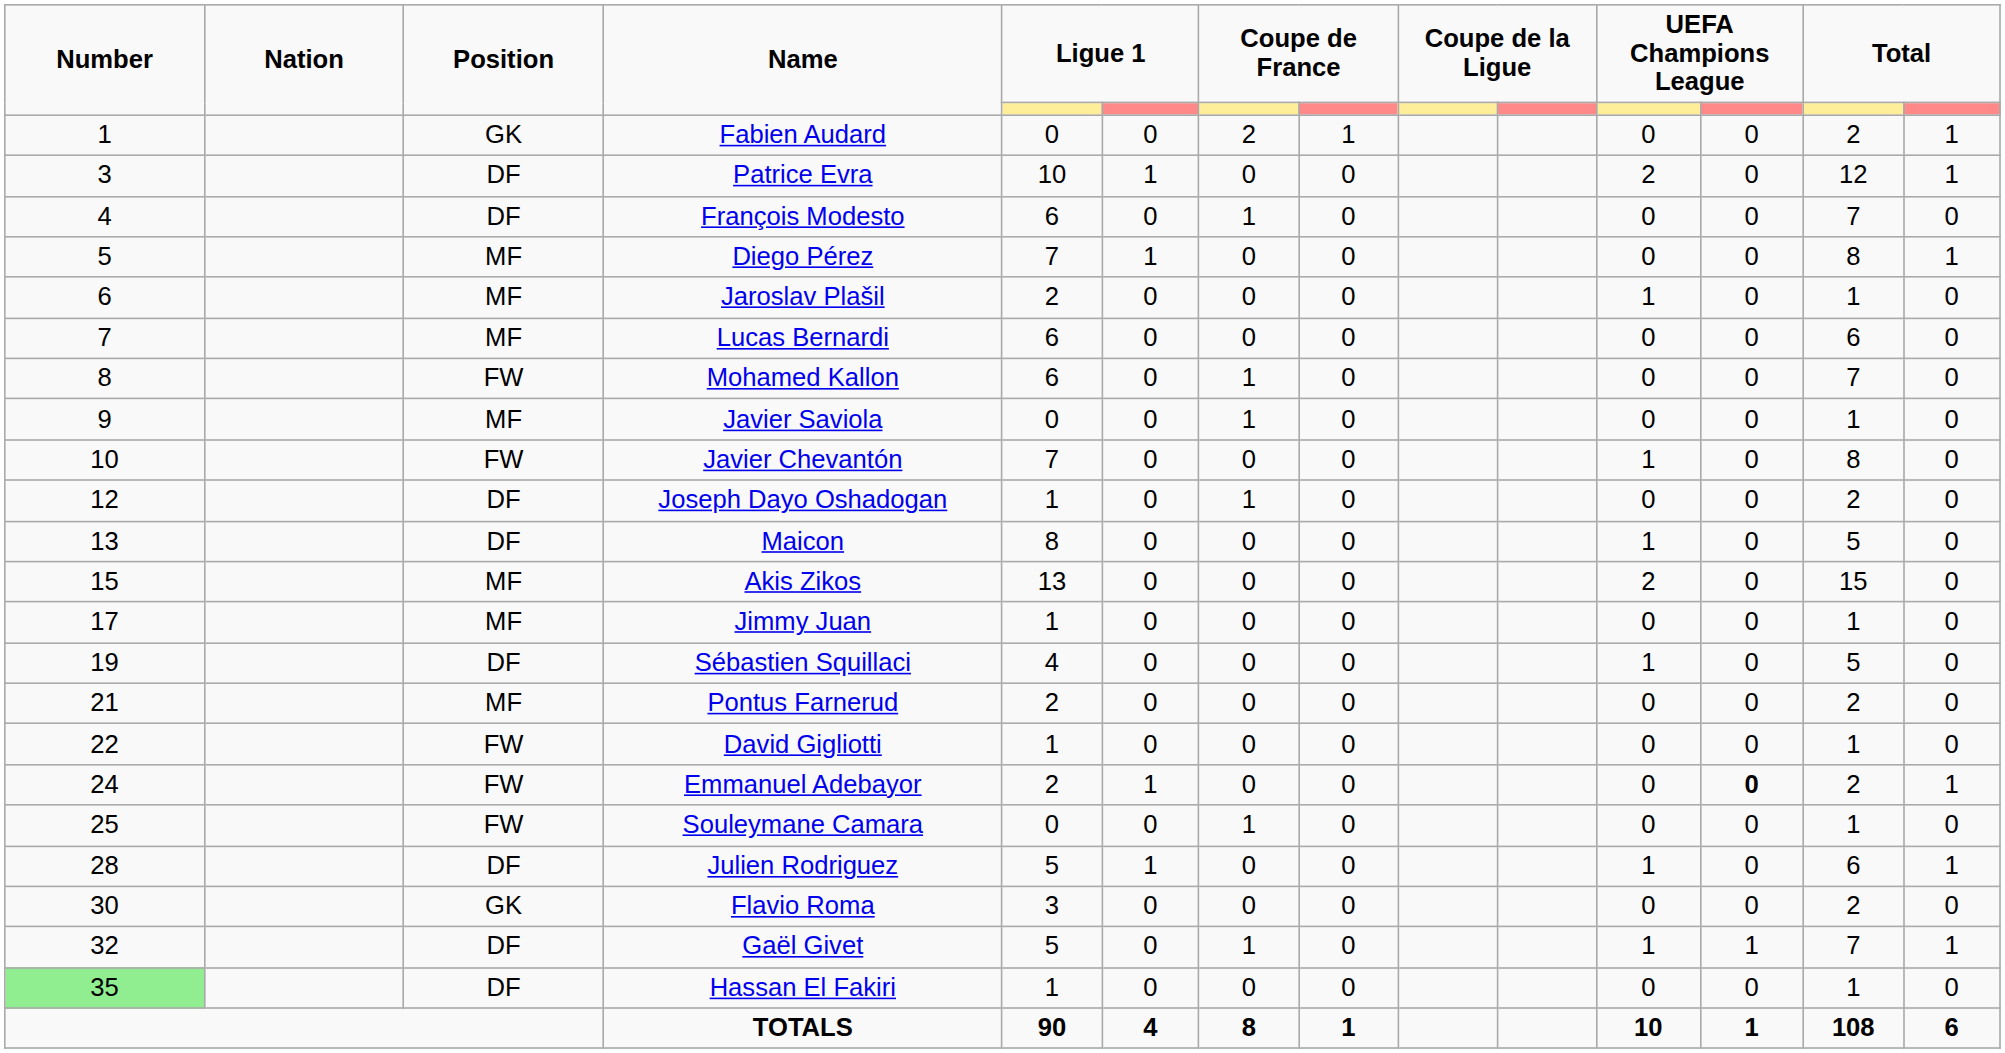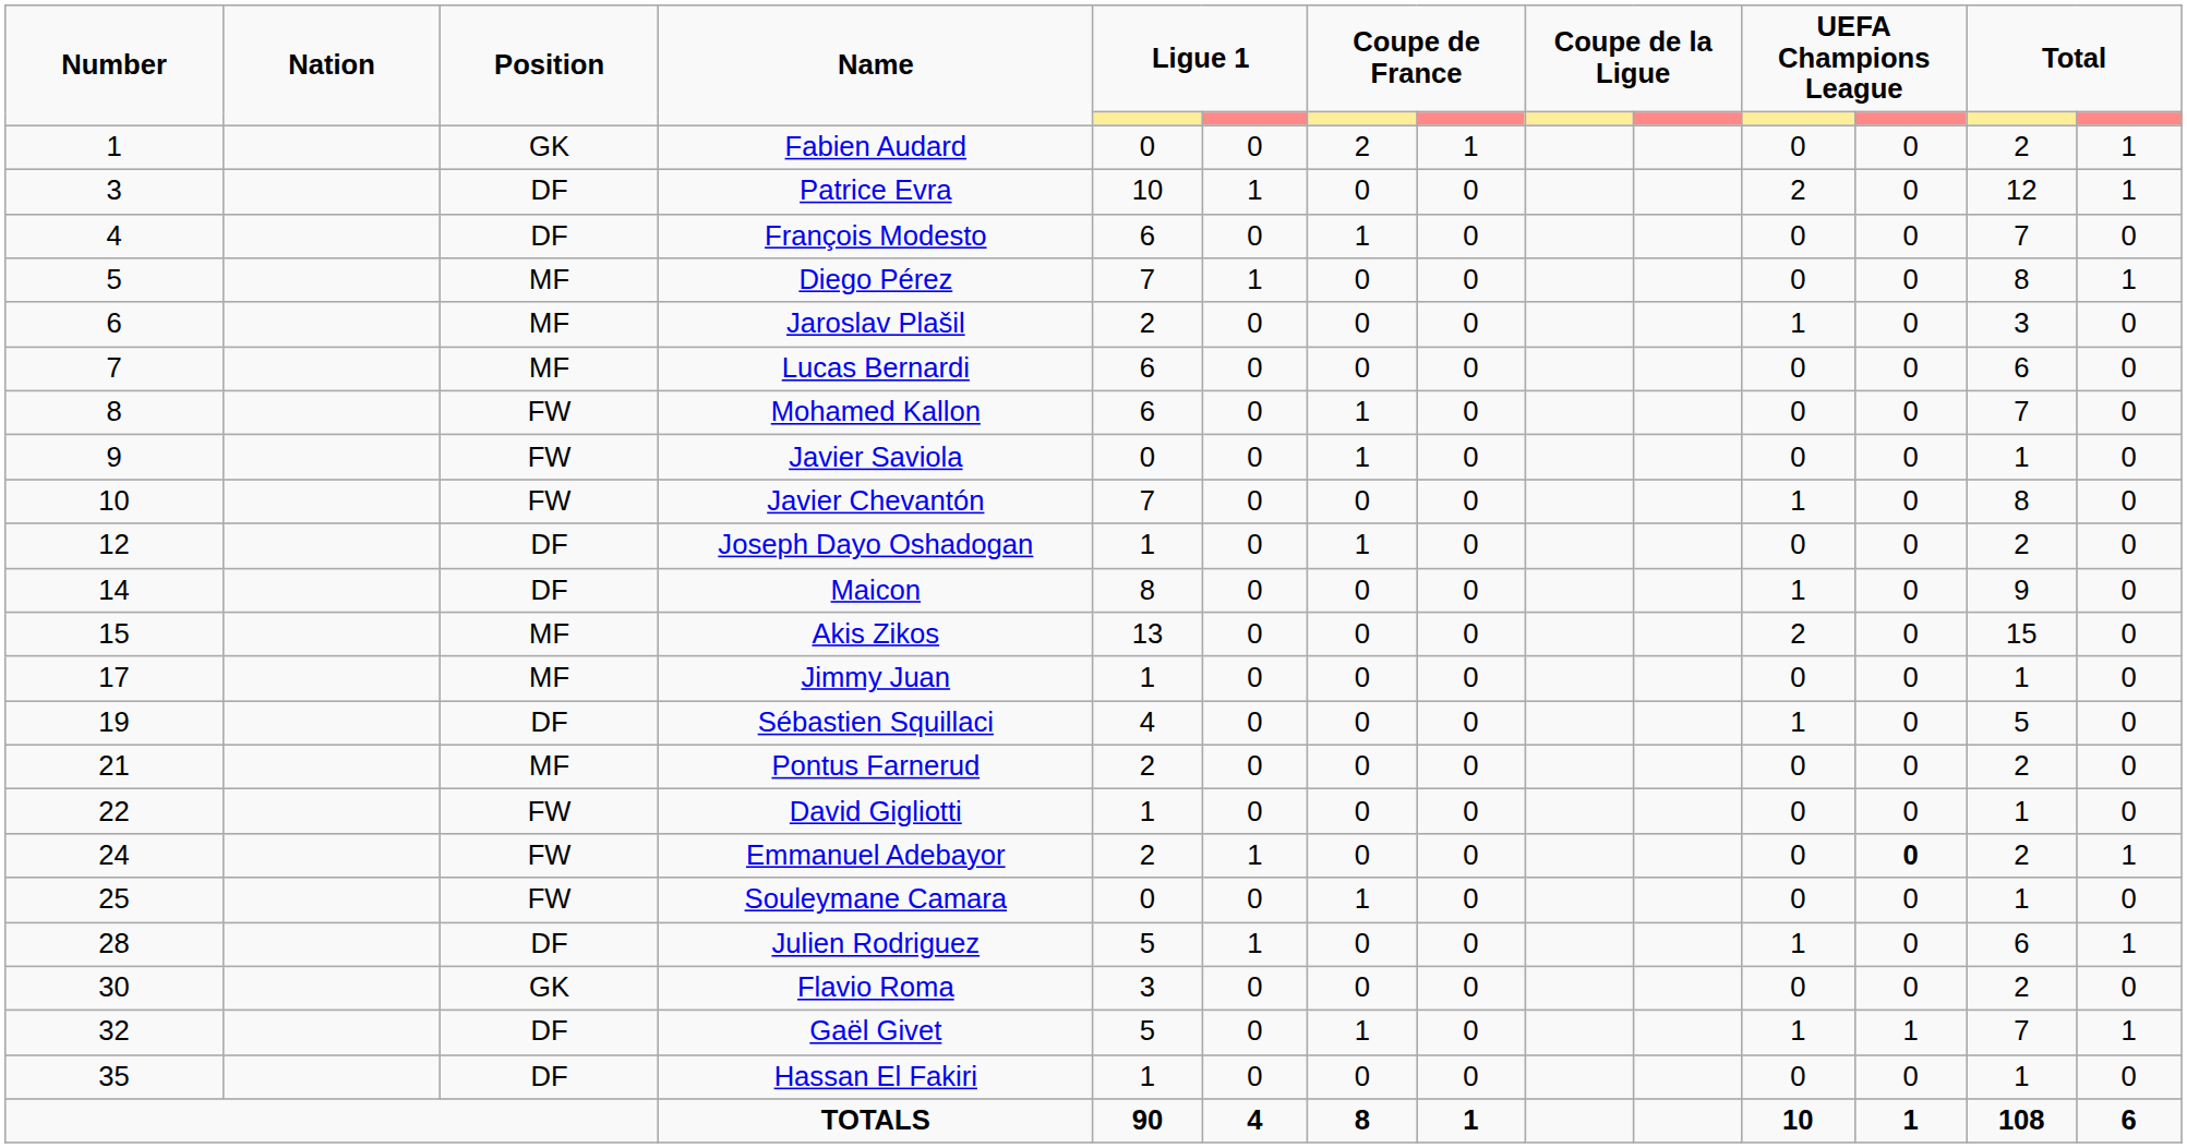 <table class="wikitable" style="font-size: 100%; text-align: center;">
 <tr>
 <td rowspan="2" width="10%" align="center"><strong>Number</strong></td>
 <td rowspan="2" width="10%" align="center"><strong>Nation</strong></td>
 <td rowspan="2" width="10%" align="center"><strong>Position</strong></td>
 <td rowspan="2" width="20%" align="center"><strong>Name</strong></td>
 <td colspan="2" align="center"><strong>Ligue 1</strong></td>
 <td colspan="2" align="center"><strong>Coupe de France</strong></td>
 <td colspan="2" align="center"><strong>Coupe de la Ligue</strong></td>
 <td colspan="2" align="center"><strong>UEFA Champions League</strong></td>
 <td colspan="2" align="center"><strong>Total</strong></td>
 </tr>
 <tr>
 <th width=60 style="background: #FFEE99"></th>
 <th width=60 style="background: #FF8888"></th>
 <th width=60 style="background: #FFEE99"></th>
 <th width=60 style="background: #FF8888"></th>
 <th width=60 style="background: #FFEE99"></th>
 <th width=60 style="background: #FF8888"></th>
 <th width=60 style="background: #FFEE99"></th>
 <th width=60 style="background: #FF8888"></th>
 <th width=60 style="background: #FFEE99"></th>
 <th width=60 style="background: #FF8888"></th>
 </tr>
 <tr>
 <td>1</td>
 <td></td>
 <td>GK</td>
 <td><a href='#'>Fabien Audard</a></td>
 <td>0</td>
 <td>0</td>
 <td>2</td>
 <td>1</td>
 <td></td>
 <td></td>
 <td>0</td>
 <td>0</td>
 <td>2</td>
 <td>1</td>
 </tr>
 <tr>
 <td>3</td>
 <td></td>
 <td>DF</td>
 <td><a href='#'>Patrice Evra</a></td>
 <td>10</td>
 <td>1</td>
 <td>0</td>
 <td>0</td>
 <td></td>
 <td></td>
 <td>2</td>
 <td>0</td>
 <td>12</td>
 <td>1</td>
 </tr>
 <tr>
 <td>4</td>
 <td></td>
 <td>DF</td>
 <td><a href='#'>François Modesto</a></td>
 <td>6</td>
 <td>0</td>
 <td>1</td>
 <td>0</td>
 <td></td>
 <td></td>
 <td>0</td>
 <td>0</td>
 <td>7</td>
 <td>0</td>
 </tr>
 <tr>
 <td>5</td>
 <td></td>
 <td>MF</td>
 <td><a href='#'>Diego Pérez</a></td>
 <td>7</td>
 <td>1</td>
 <td>0</td>
 <td>0</td>
 <td></td>
 <td></td>
 <td>0</td>
 <td>0</td>
 <td>8</td>
 <td>1</td>
 </tr>
 <tr>
 <td>6</td>
 <td></td>
 <td>MF</td>
 <td><a href='#'>Jaroslav Plašil</a></td>
 <td>2</td>
 <td>0</td>
 <td>0</td>
 <td>0</td>
 <td></td>
 <td></td>
 <td>1</td>
 <td>0</td>
-<td>1</td>
+<td>3</td>
 <td>0</td>
 </tr>
 <tr>
 <td>7</td>
 <td></td>
 <td>MF</td>
 <td><a href='#'>Lucas Bernardi</a></td>
 <td>6</td>
 <td>0</td>
 <td>0</td>
 <td>0</td>
 <td></td>
 <td></td>
 <td>0</td>
 <td>0</td>
 <td>6</td>
 <td>0</td>
 </tr>
 <tr>
 <td>8</td>
 <td></td>
 <td>FW</td>
 <td><a href='#'>Mohamed Kallon</a></td>
 <td>6</td>
 <td>0</td>
 <td>1</td>
 <td>0</td>
 <td></td>
 <td></td>
 <td>0</td>
 <td>0</td>
 <td>7</td>
 <td>0</td>
 </tr>
 <tr>
 <td>9</td>
 <td></td>
-<td>MF</td>
+<td>FW</td>
 <td><a href='#'>Javier Saviola</a></td>
 <td>0</td>
 <td>0</td>
 <td>1</td>
 <td>0</td>
 <td></td>
 <td></td>
 <td>0</td>
 <td>0</td>
 <td>1</td>
 <td>0</td>
 </tr>
 <tr>
 <td>10</td>
 <td></td>
 <td>FW</td>
 <td><a href='#'>Javier Chevantón</a></td>
 <td>7</td>
 <td>0</td>
 <td>0</td>
 <td>0</td>
 <td></td>
 <td></td>
 <td>1</td>
 <td>0</td>
 <td>8</td>
 <td>0</td>
 </tr>
 <tr>
 <td>12</td>
 <td></td>
 <td>DF</td>
 <td><a href='#'>Joseph Dayo Oshadogan</a></td>
 <td>1</td>
 <td>0</td>
 <td>1</td>
 <td>0</td>
 <td></td>
 <td></td>
 <td>0</td>
 <td>0</td>
 <td>2</td>
 <td>0</td>
 </tr>
 <tr>
-<td>13</td>
+<td>14</td>
 <td></td>
 <td>DF</td>
 <td><a href='#'>Maicon</a></td>
 <td>8</td>
 <td>0</td>
 <td>0</td>
 <td>0</td>
 <td></td>
 <td></td>
 <td>1</td>
 <td>0</td>
-<td>5</td>
+<td>9</td>
 <td>0</td>
 </tr>
 <tr>
 <td>15</td>
 <td></td>
 <td>MF</td>
 <td><a href='#'>Akis Zikos</a></td>
 <td>13</td>
 <td>0</td>
 <td>0</td>
 <td>0</td>
 <td></td>
 <td></td>
 <td>2</td>
 <td>0</td>
 <td>15</td>
 <td>0</td>
 </tr>
 <tr>
 <td>17</td>
 <td></td>
 <td>MF</td>
 <td><a href='#'>Jimmy Juan</a></td>
 <td>1</td>
 <td>0</td>
 <td>0</td>
 <td>0</td>
 <td></td>
 <td></td>
 <td>0</td>
 <td>0</td>
 <td>1</td>
 <td>0</td>
 </tr>
 <tr>
 <td>19</td>
 <td></td>
 <td>DF</td>
 <td><a href='#'>Sébastien Squillaci</a></td>
 <td>4</td>
 <td>0</td>
 <td>0</td>
 <td>0</td>
 <td></td>
 <td></td>
 <td>1</td>
 <td>0</td>
 <td>5</td>
 <td>0</td>
 </tr>
 <tr>
 <td>21</td>
 <td></td>
 <td>MF</td>
 <td><a href='#'>Pontus Farnerud</a></td>
 <td>2</td>
 <td>0</td>
 <td>0</td>
 <td>0</td>
 <td></td>
 <td></td>
 <td>0</td>
 <td>0</td>
 <td>2</td>
 <td>0</td>
 </tr>
 <tr>
 <td>22</td>
 <td></td>
 <td>FW</td>
 <td><a href='#'>David Gigliotti</a></td>
 <td>1</td>
 <td>0</td>
 <td>0</td>
 <td>0</td>
 <td></td>
 <td></td>
 <td>0</td>
 <td>0</td>
 <td>1</td>
 <td>0</td>
 </tr>
 <tr>
 <td>24</td>
 <td></td>
 <td>FW</td>
 <td><a href='#'>Emmanuel Adebayor</a></td>
 <td>2</td>
 <td>1</td>
 <td>0</td>
 <td>0</td>
 <td></td>
 <td></td>
 <td>0</td>
 <td><strong>0</strong></td>
 <td>2</td>
 <td>1</td>
 </tr>
 <tr>
 <td>25</td>
 <td></td>
 <td>FW</td>
 <td><a href='#'>Souleymane Camara</a></td>
 <td>0</td>
 <td>0</td>
 <td>1</td>
 <td>0</td>
 <td></td>
 <td></td>
 <td>0</td>
 <td>0</td>
 <td>1</td>
 <td>0</td>
 </tr>
 <tr>
 <td>28</td>
 <td></td>
 <td>DF</td>
 <td><a href='#'>Julien Rodriguez</a></td>
 <td>5</td>
 <td>1</td>
 <td>0</td>
 <td>0</td>
 <td></td>
 <td></td>
 <td>1</td>
 <td>0</td>
 <td>6</td>
 <td>1</td>
 </tr>
 <tr>
 <td>30</td>
 <td></td>
 <td>GK</td>
 <td><a href='#'>Flavio Roma</a></td>
 <td>3</td>
 <td>0</td>
 <td>0</td>
 <td>0</td>
 <td></td>
 <td></td>
 <td>0</td>
 <td>0</td>
 <td>2</td>
 <td>0</td>
 </tr>
 <tr>
 <td>32</td>
 <td></td>
 <td>DF</td>
 <td><a href='#'>Gaël Givet</a></td>
 <td>5</td>
 <td>0</td>
 <td>1</td>
 <td>0</td>
 <td></td>
 <td></td>
 <td>1</td>
 <td>1</td>
 <td>7</td>
 <td>1</td>
 </tr>
 <tr>
-<td style="background: lightgreen;">35</td>
+<td>35</td>
 <td></td>
 <td>DF</td>
 <td><a href='#'>Hassan El Fakiri</a></td>
 <td>1</td>
 <td>0</td>
 <td>0</td>
 <td>0</td>
 <td></td>
 <td></td>
 <td>0</td>
 <td>0</td>
 <td>1</td>
 <td>0</td>
 </tr>
 <tr>
 <td colspan="3"></td>
 <td><strong>TOTALS</strong></td>
 <td><strong>90</strong></td>
 <td><strong>4</strong></td>
 <td><strong>8</strong></td>
 <td><strong>1</strong></td>
 <td><strong> </strong></td>
 <td><strong> </strong></td>
 <td><strong>10</strong></td>
 <td><strong>1</strong></td>
 <td><strong>108</strong></td>
 <td><strong>6</strong></td>
 </tr>
 </table>
